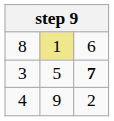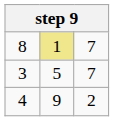 <table class="wikitable" style="margin:0.5em auto;text-align:center;width:6em;height:6em;table-layout:fixed;">
 <tr>
 <th colspan="3">step 9</th>
 </tr>
 <tr>
 <td>8</td>
 <td style="background: khaki;">1</td>
-<td>6</td>
+<td>7</td>
 </tr>
 <tr>
 <td>3</td>
 <td>5</td>
-<td><strong>7</strong></td>
+<td>7</td>
 </tr>
 <tr>
 <td>4</td>
 <td>9</td>
 <td>2</td>
 </tr>
 </table>
